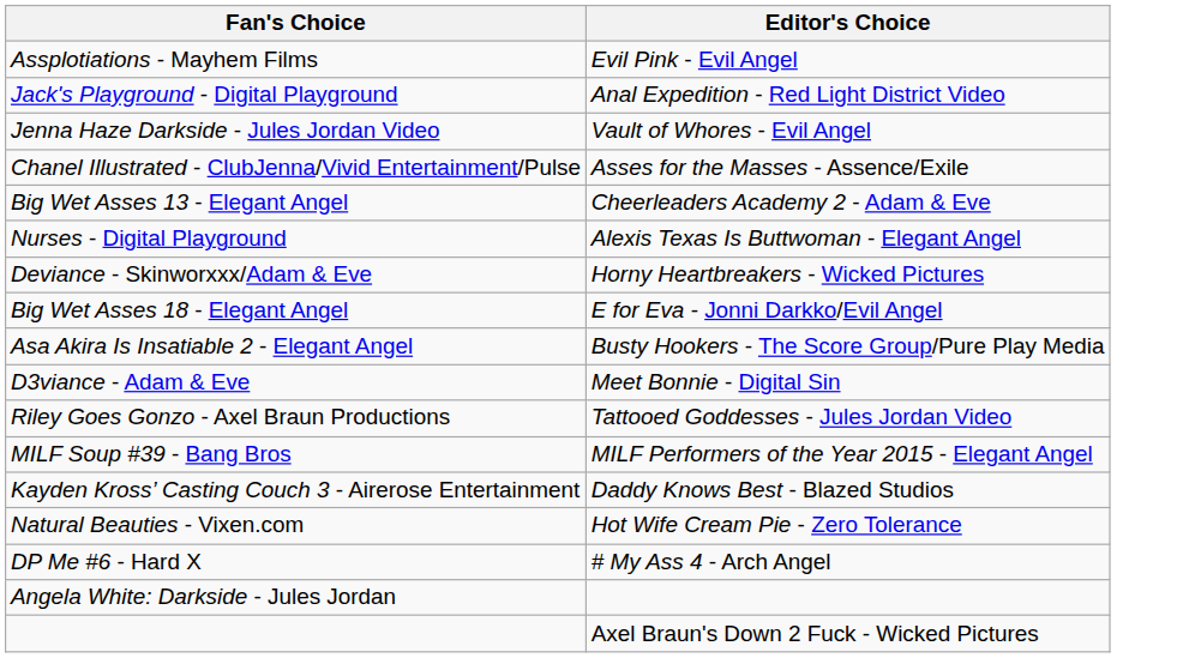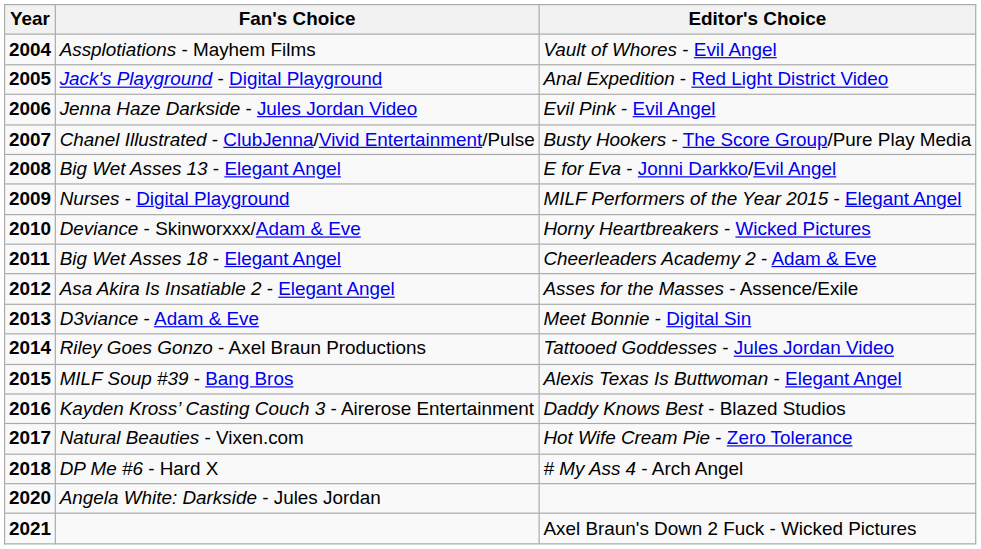 <table class="wikitable">
 <tr>
+<th>Year</th>
 <th>Fan's Choice</th>
 <th>Editor's Choice</th>
 </tr>
 <tr>
+<td><strong>2004</strong></td>
 <td><em>Assplotiations</em> - Mayhem Films</td>
-<td><em>Evil Pink</em> - <a href='#'>Evil Angel</a></td>
+<td><em>Vault of Whores</em> - <a href='#'>Evil Angel</a></td>
 </tr>
 <tr>
+<td><strong>2005</strong></td>
 <td><em><a href='#'>Jack's Playground</a></em> - <a href='#'>Digital Playground</a></td>
 <td><em>Anal Expedition</em> - <a href='#'>Red Light District Video</a></td>
 </tr>
 <tr>
+<td><strong>2006</strong></td>
 <td><em>Jenna Haze Darkside</em> - <a href='#'>Jules Jordan Video</a></td>
-<td><em>Vault of Whores</em> - <a href='#'>Evil Angel</a></td>
+<td><em>Evil Pink</em> - <a href='#'>Evil Angel</a></td>
 </tr>
 <tr>
+<td><strong>2007</strong></td>
 <td><em>Chanel Illustrated</em> - <a href='#'>ClubJenna</a>/<a href='#'>Vivid Entertainment</a>/Pulse</td>
-<td><em>Asses for the Masses</em> - Assence/Exile</td>
+<td><em>Busty Hookers</em> - <a href='#'>The Score Group</a>/Pure Play Media</td>
 </tr>
 <tr>
+<td><strong>2008</strong></td>
 <td><em>Big Wet Asses 13</em> - <a href='#'>Elegant Angel</a></td>
-<td><em>Cheerleaders Academy 2</em> - <a href='#'>Adam & Eve</a></td>
+<td><em>E for Eva</em> - <a href='#'>Jonni Darkko</a>/<a href='#'>Evil Angel</a></td>
 </tr>
 <tr>
+<td><strong>2009</strong></td>
 <td><em>Nurses</em> - <a href='#'>Digital Playground</a></td>
-<td><em>Alexis Texas Is Buttwoman</em> - <a href='#'>Elegant Angel</a></td>
+<td><em>MILF Performers of the Year 2015</em> - <a href='#'>Elegant Angel</a></td>
 </tr>
 <tr>
+<td><strong>2010</strong></td>
 <td><em>Deviance</em> - Skinworxxx/<a href='#'>Adam & Eve</a></td>
 <td><em>Horny Heartbreakers</em> - <a href='#'>Wicked Pictures</a></td>
 </tr>
 <tr>
+<td><strong>2011</strong></td>
 <td><em>Big Wet Asses 18</em> - <a href='#'>Elegant Angel</a></td>
-<td><em>E for Eva</em> - <a href='#'>Jonni Darkko</a>/<a href='#'>Evil Angel</a></td>
+<td><em>Cheerleaders Academy 2</em> - <a href='#'>Adam & Eve</a></td>
 </tr>
 <tr>
+<td><strong>2012</strong></td>
 <td><em>Asa Akira Is Insatiable 2</em> - <a href='#'>Elegant Angel</a></td>
-<td><em>Busty Hookers</em> - <a href='#'>The Score Group</a>/Pure Play Media</td>
+<td><em>Asses for the Masses</em> - Assence/Exile</td>
 </tr>
 <tr>
+<td><strong>2013</strong></td>
 <td><em>D3viance</em> - <a href='#'>Adam & Eve</a></td>
 <td><em>Meet Bonnie</em> - <a href='#'>Digital Sin</a></td>
 </tr>
 <tr>
+<td><strong>2014</strong></td>
 <td><em>Riley Goes Gonzo</em> - Axel Braun Productions</td>
 <td><em>Tattooed Goddesses</em> - <a href='#'>Jules Jordan Video</a></td>
 </tr>
 <tr>
+<td><strong>2015</strong></td>
 <td><em>MILF Soup #39</em> - <a href='#'>Bang Bros</a></td>
-<td><em>MILF Performers of the Year 2015</em> - <a href='#'>Elegant Angel</a></td>
+<td><em>Alexis Texas Is Buttwoman</em> - <a href='#'>Elegant Angel</a></td>
 </tr>
 <tr>
+<td><strong>2016</strong></td>
 <td><em>Kayden Kross’ Casting Couch 3</em> - Airerose Entertainment</td>
 <td><em>Daddy Knows Best</em> - Blazed Studios</td>
 </tr>
 <tr>
+<td><strong>2017</strong></td>
 <td><em>Natural Beauties</em> - Vixen.com</td>
 <td><em>Hot Wife Cream Pie</em> - <a href='#'>Zero Tolerance</a></td>
 </tr>
 <tr>
+<td><strong>2018</strong></td>
 <td><em>DP Me #6</em> - Hard X</td>
 <td><em># My Ass 4</em> - Arch Angel</td>
 </tr>
 <tr>
+<td><strong>2020</strong></td>
 <td><em>Angela White: Darkside</em> - Jules Jordan</td>
 <td></td>
 </tr>
 <tr>
+<td><strong>2021</strong></td>
 <td></td>
 <td>Axel Braun's Down 2 Fuck - Wicked Pictures</td>
 </tr>
 </table>
